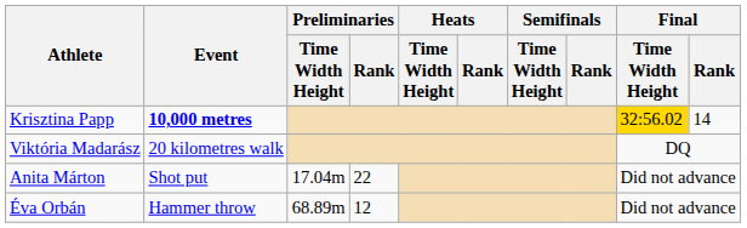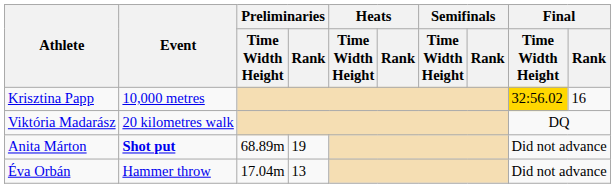 <table class=wikitable style="font-size:90%;">
 <tr>
 <th rowspan="2">Athlete</th>
 <th rowspan="2">Event</th>
 <th colspan="2">Preliminaries</th>
 <th colspan="2">Heats</th>
 <th colspan="2">Semifinals</th>
 <th colspan="2">Final</th>
 </tr>
 <tr>
 <th>Time<br>Width<br>Height</th>
 <th>Rank</th>
 <th>Time<br>Width<br>Height</th>
 <th>Rank</th>
 <th>Time<br>Width<br>Height</th>
 <th>Rank</th>
 <th>Time<br>Width<br>Height</th>
 <th>Rank</th>
 </tr>
 <tr>
 <td><a href='#'>Krisztina Papp</a></td>
-<td><strong><a href='#'>10,000 metres</a></strong></td>
+<td><a href='#'>10,000 metres</a></td>
 <td colspan= 6 bgcolor="wheat"></td>
 <td style="background: gold;">32:56.02</td>
-<td>14</td>
+<td>16</td>
 </tr>
 <tr>
 <td><a href='#'>Viktória Madarász</a></td>
 <td><a href='#'>20 kilometres walk</a></td>
 <td colspan= 6 bgcolor="wheat"></td>
 <td colspan= 2 align=center>DQ</td>
 </tr>
 <tr>
 <td><a href='#'>Anita Márton</a></td>
-<td><a href='#'>Shot put</a></td>
-<td>17.04m</td>
-<td>22</td>
+<td><strong><a href='#'>Shot put</a></strong></td>
+<td>68.89m</td>
+<td>19</td>
 <td colspan= 4 bgcolor="wheat"></td>
 <td colspan= 2 align=center>Did not advance</td>
 </tr>
 <tr>
 <td><a href='#'>Éva Orbán</a></td>
 <td><a href='#'>Hammer throw</a></td>
-<td>68.89m</td>
-<td>12</td>
+<td>17.04m</td>
+<td>13</td>
 <td colspan= 4 bgcolor="wheat"></td>
 <td colspan= 2 align=center>Did not advance</td>
 </tr>
 </table>
